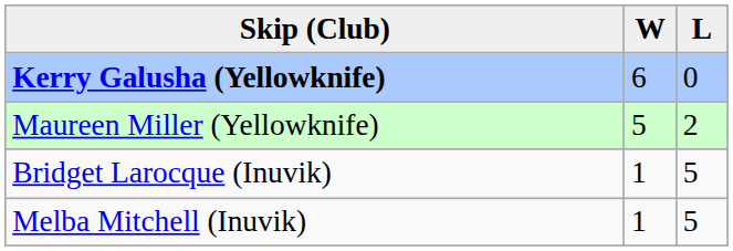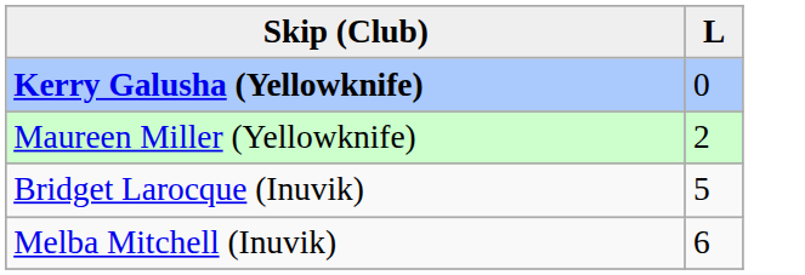 <table class="wikitable">
 <tr>
 <th style="background:#efefef; width:320px;">Skip (Club)</th>
-<th style="background:#efefef; width:20px;">W</th>
 <th style="background:#efefef; width:20px;">L</th>
 </tr>
 <tr style="background:#aac9fc;">
 <td><strong><a href='#'>Kerry Galusha</a> (Yellowknife)</strong></td>
-<td>6</td>
 <td>0</td>
 </tr>
 <tr style="background:#cfc;">
 <td><a href='#'>Maureen Miller</a> (Yellowknife)</td>
-<td>5</td>
 <td>2</td>
 </tr>
 <tr>
 <td><a href='#'>Bridget Larocque</a> (Inuvik)</td>
-<td>1</td>
 <td>5</td>
 </tr>
 <tr>
 <td><a href='#'>Melba Mitchell</a> (Inuvik)</td>
-<td>1</td>
-<td>5</td>
+<td>6</td>
 </tr>
 </table>
